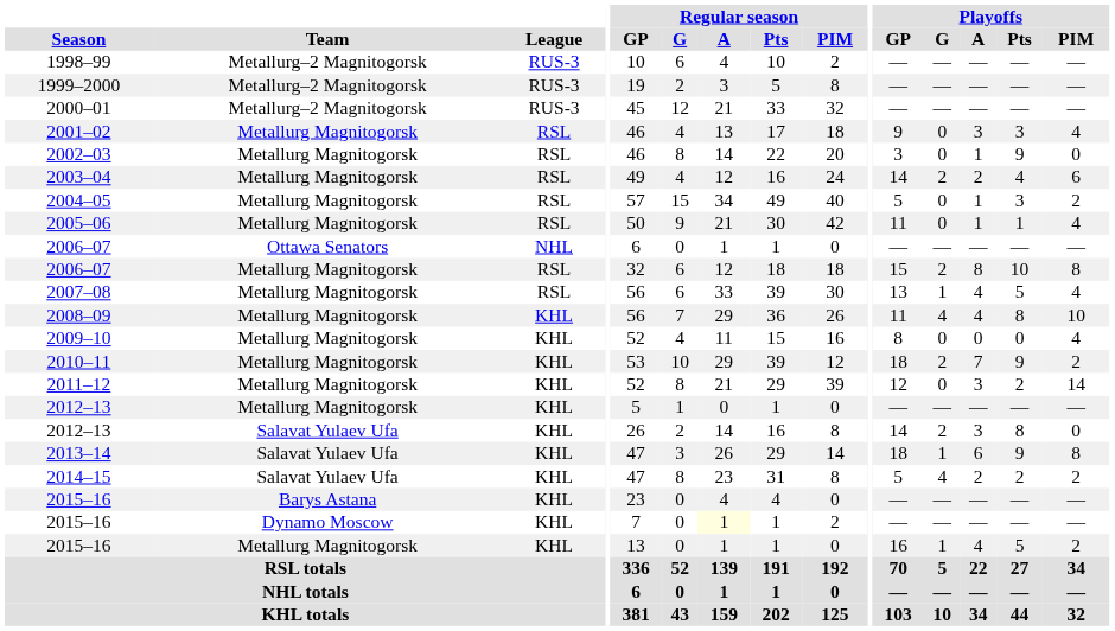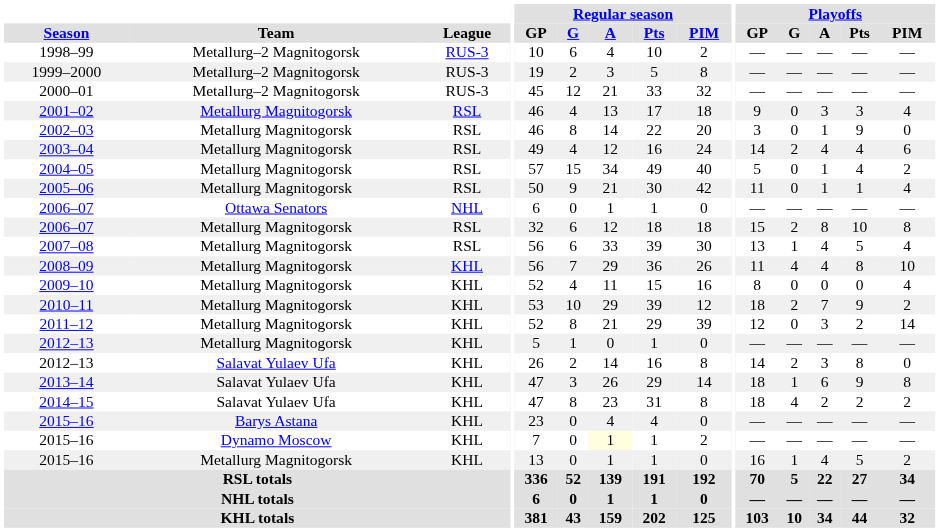 <table border="0" cellpadding="1" cellspacing="0" style="text-align:center; width:60em">
 <tr bgcolor="#e0e0e0">
 <th colspan="3" bgcolor="#ffffff"></th>
 <th rowspan="99" bgcolor="#ffffff"></th>
 <th colspan="5"><a href='#'>Regular season</a></th>
 <th rowspan="99" bgcolor="#ffffff"></th>
 <th colspan="5"><a href='#'>Playoffs</a></th>
 </tr>
 <tr bgcolor="#e0e0e0">
 <th><a href='#'>Season</a></th>
 <th>Team</th>
 <th>League</th>
 <th>GP</th>
 <th><a href='#'>G</a></th>
 <th><a href='#'>A</a></th>
 <th><a href='#'>Pts</a></th>
 <th><a href='#'>PIM</a></th>
 <th>GP</th>
 <th>G</th>
 <th>A</th>
 <th>Pts</th>
 <th>PIM</th>
 </tr>
 <tr>
 <td>1998–99</td>
 <td>Metallurg–2 Magnitogorsk</td>
 <td><a href='#'>RUS-3</a></td>
 <td>10</td>
 <td>6</td>
 <td>4</td>
 <td>10</td>
 <td>2</td>
 <td>—</td>
 <td>—</td>
 <td>—</td>
 <td>—</td>
 <td>—</td>
 </tr>
 <tr bgcolor=f0f0f0>
 <td>1999–2000</td>
 <td>Metallurg–2 Magnitogorsk</td>
 <td>RUS-3</td>
 <td>19</td>
 <td>2</td>
 <td>3</td>
 <td>5</td>
 <td>8</td>
 <td>—</td>
 <td>—</td>
 <td>—</td>
 <td>—</td>
 <td>—</td>
 </tr>
 <tr>
 <td>2000–01</td>
 <td>Metallurg–2 Magnitogorsk</td>
 <td>RUS-3</td>
 <td>45</td>
 <td>12</td>
 <td>21</td>
 <td>33</td>
 <td>32</td>
 <td>—</td>
 <td>—</td>
 <td>—</td>
 <td>—</td>
 <td>—</td>
 </tr>
 <tr bgcolor=f0f0f0>
 <td><a href='#'>2001–02</a></td>
 <td><a href='#'>Metallurg Magnitogorsk</a></td>
 <td><a href='#'>RSL</a></td>
 <td>46</td>
 <td>4</td>
 <td>13</td>
 <td>17</td>
 <td>18</td>
 <td>9</td>
 <td>0</td>
 <td>3</td>
 <td>3</td>
 <td>4</td>
 </tr>
 <tr>
 <td><a href='#'>2002–03</a></td>
 <td>Metallurg Magnitogorsk</td>
 <td>RSL</td>
 <td>46</td>
 <td>8</td>
 <td>14</td>
 <td>22</td>
 <td>20</td>
 <td>3</td>
 <td>0</td>
 <td>1</td>
 <td>9</td>
 <td>0</td>
 </tr>
 <tr bgcolor=f0f0f0>
 <td><a href='#'>2003–04</a></td>
 <td>Metallurg Magnitogorsk</td>
 <td>RSL</td>
 <td>49</td>
 <td>4</td>
 <td>12</td>
 <td>16</td>
 <td>24</td>
 <td>14</td>
 <td>2</td>
-<td>2</td>
+<td>4</td>
 <td>4</td>
 <td>6</td>
 </tr>
 <tr>
 <td><a href='#'>2004–05</a></td>
 <td>Metallurg Magnitogorsk</td>
 <td>RSL</td>
 <td>57</td>
 <td>15</td>
 <td>34</td>
 <td>49</td>
 <td>40</td>
 <td>5</td>
 <td>0</td>
 <td>1</td>
-<td>3</td>
+<td>4</td>
 <td>2</td>
 </tr>
 <tr bgcolor=f0f0f0>
 <td><a href='#'>2005–06</a></td>
 <td>Metallurg Magnitogorsk</td>
 <td>RSL</td>
 <td>50</td>
 <td>9</td>
 <td>21</td>
 <td>30</td>
 <td>42</td>
 <td>11</td>
 <td>0</td>
 <td>1</td>
 <td>1</td>
 <td>4</td>
 </tr>
 <tr>
 <td><a href='#'>2006–07</a></td>
 <td><a href='#'>Ottawa Senators</a></td>
 <td><a href='#'>NHL</a></td>
 <td>6</td>
 <td>0</td>
 <td>1</td>
 <td>1</td>
 <td>0</td>
 <td>—</td>
 <td>—</td>
 <td>—</td>
 <td>—</td>
 <td>—</td>
 </tr>
 <tr bgcolor=f0f0f0>
 <td><a href='#'>2006–07</a></td>
 <td>Metallurg Magnitogorsk</td>
 <td>RSL</td>
 <td>32</td>
 <td>6</td>
 <td>12</td>
 <td>18</td>
 <td>18</td>
 <td>15</td>
 <td>2</td>
 <td>8</td>
 <td>10</td>
 <td>8</td>
 </tr>
 <tr>
 <td><a href='#'>2007–08</a></td>
 <td>Metallurg Magnitogorsk</td>
 <td>RSL</td>
 <td>56</td>
 <td>6</td>
 <td>33</td>
 <td>39</td>
 <td>30</td>
 <td>13</td>
 <td>1</td>
 <td>4</td>
 <td>5</td>
 <td>4</td>
 </tr>
 <tr bgcolor=f0f0f0>
 <td><a href='#'>2008–09</a></td>
 <td>Metallurg Magnitogorsk</td>
 <td><a href='#'>KHL</a></td>
 <td>56</td>
 <td>7</td>
 <td>29</td>
 <td>36</td>
 <td>26</td>
 <td>11</td>
 <td>4</td>
 <td>4</td>
 <td>8</td>
 <td>10</td>
 </tr>
 <tr>
 <td><a href='#'>2009–10</a></td>
 <td>Metallurg Magnitogorsk</td>
 <td>KHL</td>
 <td>52</td>
 <td>4</td>
 <td>11</td>
 <td>15</td>
 <td>16</td>
 <td>8</td>
 <td>0</td>
 <td>0</td>
 <td>0</td>
 <td>4</td>
 </tr>
 <tr bgcolor=f0f0f0>
 <td><a href='#'>2010–11</a></td>
 <td>Metallurg Magnitogorsk</td>
 <td>KHL</td>
 <td>53</td>
 <td>10</td>
 <td>29</td>
 <td>39</td>
 <td>12</td>
 <td>18</td>
 <td>2</td>
 <td>7</td>
 <td>9</td>
 <td>2</td>
 </tr>
 <tr>
 <td><a href='#'>2011–12</a></td>
 <td>Metallurg Magnitogorsk</td>
 <td>KHL</td>
 <td>52</td>
 <td>8</td>
 <td>21</td>
 <td>29</td>
 <td>39</td>
 <td>12</td>
 <td>0</td>
 <td>3</td>
 <td>2</td>
 <td>14</td>
 </tr>
 <tr bgcolor=f0f0f0>
 <td><a href='#'>2012–13</a></td>
 <td>Metallurg Magnitogorsk</td>
 <td>KHL</td>
 <td>5</td>
 <td>1</td>
 <td>0</td>
 <td>1</td>
 <td>0</td>
 <td>—</td>
 <td>—</td>
 <td>—</td>
 <td>—</td>
 <td>—</td>
 </tr>
 <tr>
 <td>2012–13</td>
 <td><a href='#'>Salavat Yulaev Ufa</a></td>
 <td>KHL</td>
 <td>26</td>
 <td>2</td>
 <td>14</td>
 <td>16</td>
 <td>8</td>
 <td>14</td>
 <td>2</td>
 <td>3</td>
 <td>8</td>
 <td>0</td>
 </tr>
 <tr bgcolor=f0f0f0>
 <td><a href='#'>2013–14</a></td>
 <td>Salavat Yulaev Ufa</td>
 <td>KHL</td>
 <td>47</td>
 <td>3</td>
 <td>26</td>
 <td>29</td>
 <td>14</td>
 <td>18</td>
 <td>1</td>
 <td>6</td>
 <td>9</td>
 <td>8</td>
 </tr>
 <tr>
 <td><a href='#'>2014–15</a></td>
 <td>Salavat Yulaev Ufa</td>
 <td>KHL</td>
 <td>47</td>
 <td>8</td>
 <td>23</td>
 <td>31</td>
 <td>8</td>
-<td>5</td>
+<td>18</td>
 <td>4</td>
 <td>2</td>
 <td>2</td>
 <td>2</td>
 </tr>
 <tr bgcolor=f0f0f0>
 <td><a href='#'>2015–16</a></td>
 <td><a href='#'>Barys Astana</a></td>
 <td>KHL</td>
 <td>23</td>
 <td>0</td>
 <td>4</td>
 <td>4</td>
 <td>0</td>
 <td>—</td>
 <td>—</td>
 <td>—</td>
 <td>—</td>
 <td>—</td>
 </tr>
 <tr>
 <td>2015–16</td>
 <td><a href='#'>Dynamo Moscow</a></td>
 <td>KHL</td>
 <td>7</td>
 <td>0</td>
 <td style="background: lightyellow;">1</td>
 <td>1</td>
 <td>2</td>
 <td>—</td>
 <td>—</td>
 <td>—</td>
 <td>—</td>
 <td>—</td>
 </tr>
 <tr bgcolor=f0f0f0>
 <td>2015–16</td>
 <td>Metallurg Magnitogorsk</td>
 <td>KHL</td>
 <td>13</td>
 <td>0</td>
 <td>1</td>
 <td>1</td>
 <td>0</td>
 <td>16</td>
 <td>1</td>
 <td>4</td>
 <td>5</td>
 <td>2</td>
 </tr>
 <tr bgcolor="#e0e0e0">
 <th colspan="3">RSL totals</th>
 <th>336</th>
 <th>52</th>
 <th>139</th>
 <th>191</th>
 <th>192</th>
 <th>70</th>
 <th>5</th>
 <th>22</th>
 <th>27</th>
 <th>34</th>
 </tr>
 <tr bgcolor="#e0e0e0">
 <th colspan="3">NHL totals</th>
 <th>6</th>
 <th>0</th>
 <th>1</th>
 <th>1</th>
 <th>0</th>
 <th>—</th>
 <th>—</th>
 <th>—</th>
 <th>—</th>
 <th>—</th>
 </tr>
 <tr bgcolor="#e0e0e0">
 <th colspan="3">KHL totals</th>
 <th>381</th>
 <th>43</th>
 <th>159</th>
 <th>202</th>
 <th>125</th>
 <th>103</th>
 <th>10</th>
 <th>34</th>
 <th>44</th>
 <th>32</th>
 </tr>
 </table>
